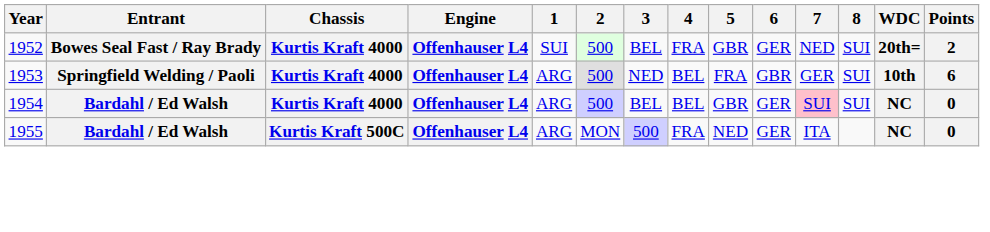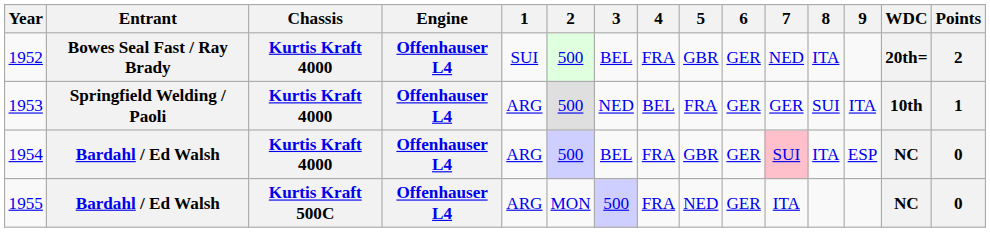 <table class="wikitable" style="text-align:center; font-size:95%">
 <tr>
 <th>Year</th>
 <th>Entrant</th>
 <th>Chassis</th>
 <th>Engine</th>
 <th>1</th>
 <th>2</th>
 <th>3</th>
 <th>4</th>
 <th>5</th>
 <th>6</th>
 <th>7</th>
 <th>8</th>
+<th>9</th>
 <th>WDC</th>
 <th>Points</th>
 </tr>
 <tr>
 <td><a href='#'>1952</a></td>
 <th>Bowes Seal Fast / Ray Brady</th>
 <th><a href='#'>Kurtis Kraft</a> 4000</th>
 <th><a href='#'>Offenhauser</a> <a href='#'>L4</a></th>
 <td><a href='#'>SUI</a></td>
 <td style="background:#DFFFDF;"><a href='#'>500</a><br></td>
 <td><a href='#'>BEL</a></td>
 <td><a href='#'>FRA</a></td>
 <td><a href='#'>GBR</a></td>
 <td><a href='#'>GER</a></td>
 <td><a href='#'>NED</a></td>
-<td><a href='#'>SUI</a></td>
+<td><a href='#'>ITA</a></td>
+<td></td>
 <th>20th=</th>
 <th>2</th>
 </tr>
 <tr>
 <td><a href='#'>1953</a></td>
 <th>Springfield Welding / Paoli</th>
 <th><a href='#'>Kurtis Kraft</a> 4000</th>
 <th><a href='#'>Offenhauser</a> <a href='#'>L4</a></th>
 <td><a href='#'>ARG</a></td>
 <td style="background:#DFDFDF;"><a href='#'>500</a><br></td>
 <td><a href='#'>NED</a></td>
 <td><a href='#'>BEL</a></td>
 <td><a href='#'>FRA</a></td>
-<td><a href='#'>GBR</a></td>
+<td><a href='#'>GER</a></td>
 <td><a href='#'>GER</a></td>
 <td><a href='#'>SUI</a></td>
+<td><a href='#'>ITA</a></td>
 <th>10th</th>
-<th>6</th>
+<th>1</th>
 </tr>
 <tr>
 <td><a href='#'>1954</a></td>
 <th><a href='#'>Bardahl</a> / Ed Walsh</th>
 <th><a href='#'>Kurtis Kraft</a> 4000</th>
 <th><a href='#'>Offenhauser</a> <a href='#'>L4</a></th>
 <td><a href='#'>ARG</a></td>
 <td style="background:#CFCFFF;"><a href='#'>500</a><br></td>
 <td><a href='#'>BEL</a></td>
-<td><a href='#'>BEL</a></td>
+<td><a href='#'>FRA</a></td>
 <td><a href='#'>GBR</a></td>
 <td><a href='#'>GER</a></td>
 <td style="background: pink;"><a href='#'>SUI</a></td>
-<td><a href='#'>SUI</a></td>
+<td><a href='#'>ITA</a></td>
+<td><a href='#'>ESP</a></td>
 <th>NC</th>
 <th>0</th>
 </tr>
 <tr>
 <td><a href='#'>1955</a></td>
 <th><a href='#'>Bardahl</a> / Ed Walsh</th>
 <th><a href='#'>Kurtis Kraft</a> 500C</th>
 <th><a href='#'>Offenhauser</a> <a href='#'>L4</a></th>
 <td><a href='#'>ARG</a></td>
 <td><a href='#'>MON</a></td>
 <td style="background:#CFCFFF;"><a href='#'>500</a><br></td>
 <td><a href='#'>FRA</a></td>
 <td><a href='#'>NED</a></td>
 <td><a href='#'>GER</a></td>
 <td><a href='#'>ITA</a></td>
 <td></td>
+<td></td>
 <th>NC</th>
 <th>0</th>
 </tr>
 </table>
